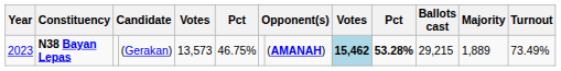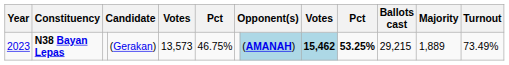 <table class="wikitable" style="margin:0.5em ; font-size:95%">
 <tr>
 <th>Year</th>
 <th>Constituency</th>
 <th colspan="2">Candidate</th>
 <th>Votes</th>
 <th>Pct</th>
 <th colspan="2">Opponent(s)</th>
 <th>Votes</th>
 <th>Pct</th>
 <th>Ballots cast</th>
 <th>Majority</th>
 <th>Turnout</th>
 </tr>
 <tr>
 <td rowspan="2"><a href='#'>2023</a></td>
 <td rowspan="2"><strong>N38 <a href='#'>Bayan Lepas</a></strong></td>
 <td rowspan="2" bgcolor=></td>
 <td rowspan="2"> (<a href='#'>Gerakan</a>)</td>
 <td rowspan="2" align=right>13,573</td>
 <td rowspan="2">46.75%</td>
 <td></td>
-<td> (<a href='#'><strong>AMANAH</strong></a>)</td>
+<td style="background: lightblue;"> (<a href='#'><strong>AMANAH</strong></a>)</td>
 <td align=right style="background: lightblue;"><strong>15,462</strong></td>
-<td><strong>53.28%</strong></td>
+<td><strong>53.25%</strong></td>
 <td rowspan="2">29,215</td>
 <td rowspan="2">1,889</td>
 <td rowspan="2">73.49%</td>
 </tr>
 </table>
